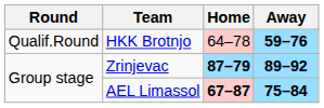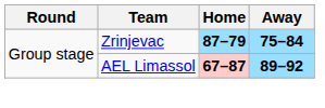 <table class="wikitable" style="text-align: left; font-size:95%">
 <tr bgcolor="#ccccff">
 <th>Round</th>
 <th>Team</th>
 <th>Home</th>
 <th>  Away  </th>
 </tr>
 <tr>
-<td>Qualif.Round</td>
-<td> <a href='#'>HKK Brotnjo</a></td>
-<td align="center" bgcolor=#FFCCCC>64–78</td>
-<td style="text-align:center;" bgcolor=#97DEFF><strong>59–76</strong></td>
-</tr>
-<tr>
 <td rowspan=2>Group stage</td>
 <td> <a href='#'>Zrinjevac</a></td>
 <td style="text-align:center;" bgcolor=#97DEFF><strong>87–79</strong></td>
-<td style="text-align:center;" bgcolor=#97DEFF><strong>89–92</strong></td>
+<td style="text-align:center;" bgcolor=#97DEFF><strong>75–84</strong></td>
 </tr>
 <tr>
 <td> <a href='#'>AEL Limassol</a></td>
 <td align="center" bgcolor=#FFCCCC><strong>67–87</strong></td>
-<td style="text-align:center;" bgcolor=#97DEFF><strong>75–84</strong></td>
+<td style="text-align:center;" bgcolor=#97DEFF><strong>89–92</strong></td>
 </tr>
 </table>
